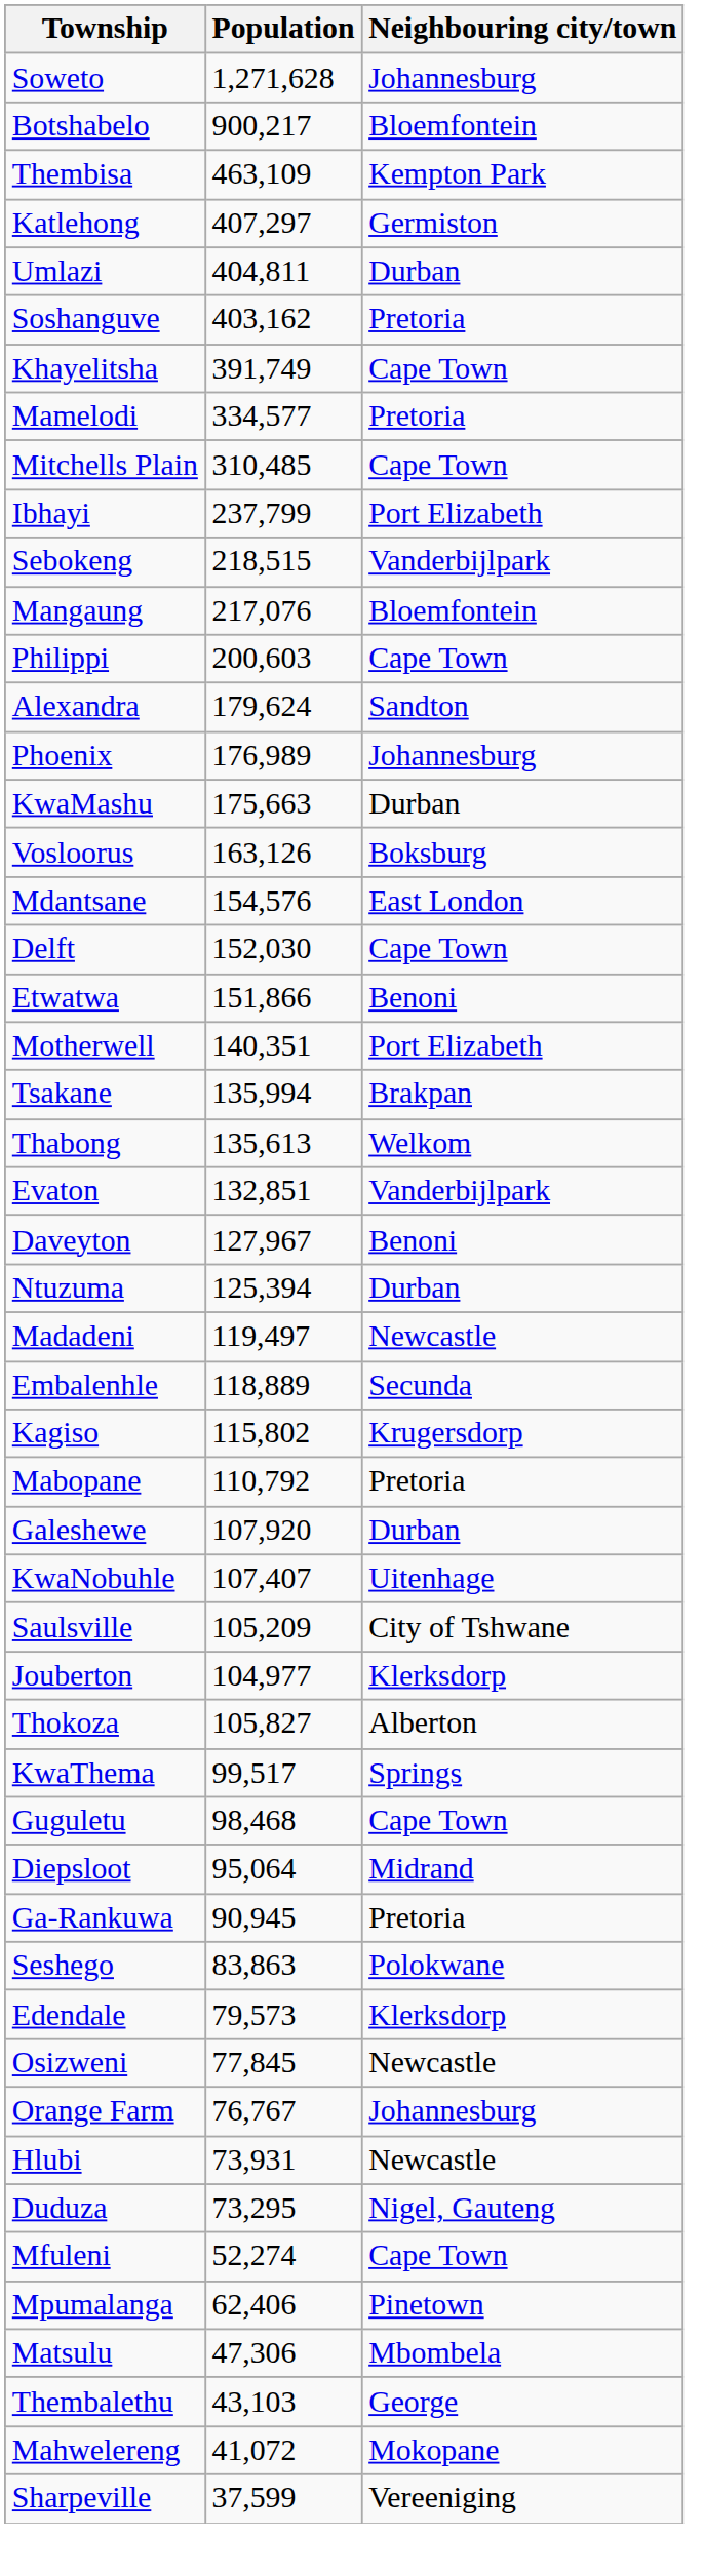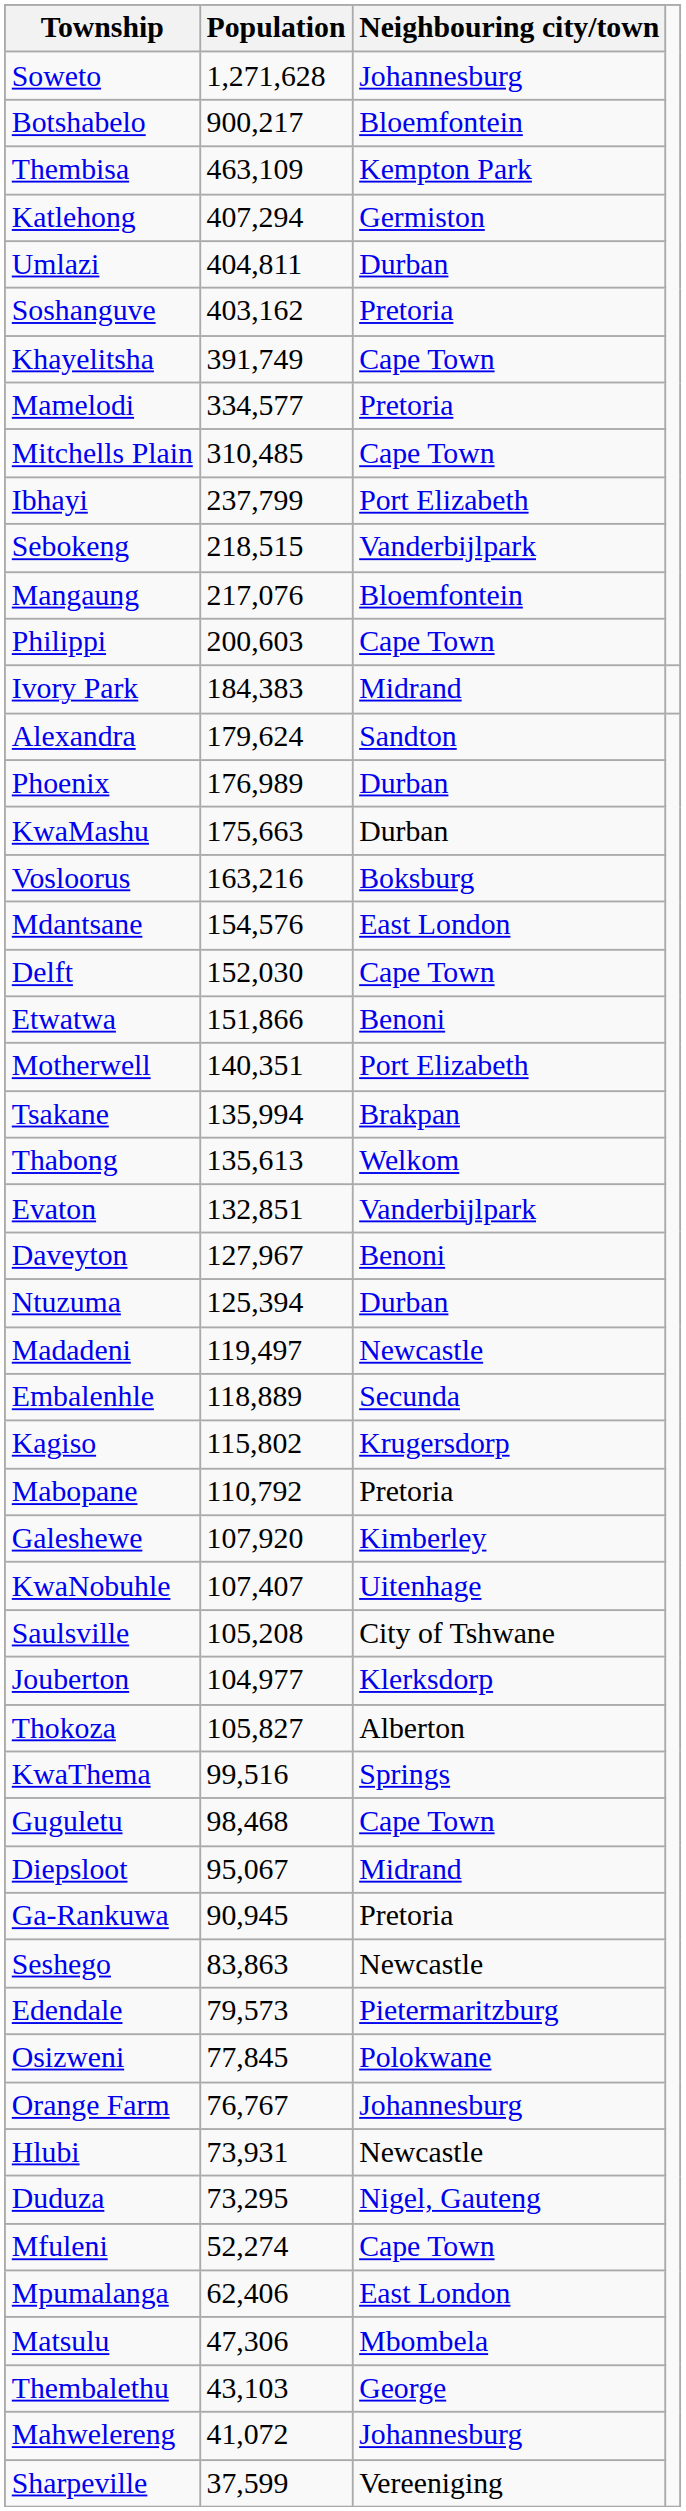 <table class="wikitable sortable">
 <tr>
 <th>Township</th>
 <th>Population</th>
 <th>Neighbouring city/town</th>
 </tr>
 <tr>
 <td><a href='#'>Soweto</a></td>
 <td>1,271,628</td>
 <td><a href='#'>Johannesburg</a></td>
 </tr>
 <tr>
 <td><a href='#'>Botshabelo</a></td>
 <td>900,217</td>
 <td><a href='#'>Bloemfontein</a></td>
 </tr>
 <tr>
 <td><a href='#'>Thembisa</a></td>
 <td>463,109</td>
 <td><a href='#'>Kempton Park</a></td>
 </tr>
 <tr>
 <td><a href='#'>Katlehong</a></td>
-<td>407,297</td>
+<td>407,294</td>
 <td><a href='#'>Germiston</a></td>
 </tr>
 <tr>
 <td><a href='#'>Umlazi</a></td>
 <td>404,811</td>
 <td><a href='#'>Durban</a></td>
 </tr>
 <tr>
 <td><a href='#'>Soshanguve</a></td>
 <td>403,162</td>
 <td><a href='#'>Pretoria</a></td>
 </tr>
 <tr>
 <td><a href='#'>Khayelitsha</a></td>
 <td>391,749</td>
 <td><a href='#'>Cape Town</a></td>
 </tr>
 <tr>
 <td><a href='#'>Mamelodi</a></td>
 <td>334,577</td>
 <td><a href='#'>Pretoria</a></td>
 </tr>
 <tr>
 <td><a href='#'>Mitchells Plain</a></td>
 <td>310,485</td>
 <td><a href='#'>Cape Town</a></td>
 </tr>
 <tr>
 <td><a href='#'>Ibhayi</a></td>
 <td>237,799</td>
 <td><a href='#'>Port Elizabeth</a></td>
 </tr>
 <tr>
 <td><a href='#'>Sebokeng</a></td>
 <td>218,515</td>
 <td><a href='#'>Vanderbijlpark</a></td>
 </tr>
 <tr>
 <td><a href='#'>Mangaung</a></td>
 <td>217,076</td>
 <td><a href='#'>Bloemfontein</a></td>
 </tr>
 <tr>
 <td><a href='#'>Philippi</a></td>
 <td>200,603</td>
 <td><a href='#'>Cape Town</a></td>
 </tr>
 <tr>
+<td><a href='#'>Ivory Park</a></td>
+<td>184,383</td>
+<td><a href='#'>Midrand</a></td>
+<td></td>
+</tr>
+<tr>
 <td><a href='#'>Alexandra</a></td>
 <td>179,624</td>
 <td><a href='#'>Sandton</a></td>
 </tr>
 <tr>
 <td><a href='#'>Phoenix</a></td>
 <td>176,989</td>
-<td><a href='#'>Johannesburg</a></td>
+<td><a href='#'>Durban</a></td>
 </tr>
 <tr>
 <td><a href='#'>KwaMashu</a></td>
 <td>175,663</td>
 <td>Durban</td>
 </tr>
 <tr>
 <td><a href='#'>Vosloorus</a></td>
-<td>163,126</td>
+<td>163,216</td>
 <td><a href='#'>Boksburg</a></td>
 </tr>
 <tr>
 <td><a href='#'>Mdantsane</a></td>
 <td>154,576</td>
 <td><a href='#'>East London</a></td>
 </tr>
 <tr>
 <td><a href='#'>Delft</a></td>
 <td>152,030</td>
 <td><a href='#'>Cape Town</a></td>
 </tr>
 <tr>
 <td><a href='#'>Etwatwa</a></td>
 <td>151,866</td>
 <td><a href='#'>Benoni</a></td>
 </tr>
 <tr>
 <td><a href='#'>Motherwell</a></td>
 <td>140,351</td>
 <td><a href='#'>Port Elizabeth</a></td>
 </tr>
 <tr>
 <td><a href='#'>Tsakane</a></td>
 <td>135,994</td>
 <td><a href='#'>Brakpan</a></td>
 </tr>
 <tr>
 <td><a href='#'>Thabong</a></td>
 <td>135,613</td>
 <td><a href='#'>Welkom</a></td>
 </tr>
 <tr>
 <td><a href='#'>Evaton</a></td>
 <td>132,851</td>
 <td><a href='#'>Vanderbijlpark</a></td>
 </tr>
 <tr>
 <td><a href='#'>Daveyton</a></td>
 <td>127,967</td>
 <td><a href='#'>Benoni</a></td>
 </tr>
 <tr>
 <td><a href='#'>Ntuzuma</a></td>
 <td>125,394</td>
 <td><a href='#'>Durban</a></td>
 </tr>
 <tr>
 <td><a href='#'>Madadeni</a></td>
 <td>119,497</td>
 <td><a href='#'>Newcastle</a></td>
 </tr>
 <tr>
 <td><a href='#'>Embalenhle</a></td>
 <td>118,889</td>
 <td><a href='#'>Secunda</a></td>
 </tr>
 <tr>
 <td><a href='#'>Kagiso</a></td>
 <td>115,802</td>
 <td><a href='#'>Krugersdorp</a></td>
 </tr>
 <tr>
 <td><a href='#'>Mabopane</a></td>
 <td>110,792</td>
 <td>Pretoria</td>
 </tr>
 <tr>
 <td><a href='#'>Galeshewe</a></td>
 <td>107,920</td>
-<td><a href='#'>Durban</a></td>
+<td><a href='#'>Kimberley</a></td>
 </tr>
 <tr>
 <td><a href='#'>KwaNobuhle</a></td>
 <td>107,407</td>
 <td><a href='#'>Uitenhage</a></td>
 </tr>
 <tr>
 <td><a href='#'>Saulsville</a></td>
-<td>105,209</td>
+<td>105,208</td>
 <td>City of Tshwane</td>
 </tr>
 <tr>
 <td><a href='#'>Jouberton</a></td>
 <td>104,977</td>
 <td><a href='#'>Klerksdorp</a></td>
 </tr>
 <tr>
 <td><a href='#'>Thokoza</a></td>
 <td>105,827</td>
 <td>Alberton</td>
 </tr>
 <tr>
 <td><a href='#'>KwaThema</a></td>
-<td>99,517</td>
+<td>99,516</td>
 <td><a href='#'>Springs</a></td>
 </tr>
 <tr>
 <td><a href='#'>Guguletu</a></td>
 <td>98,468</td>
 <td><a href='#'>Cape Town</a></td>
 </tr>
 <tr>
 <td><a href='#'>Diepsloot</a></td>
-<td>95,064</td>
+<td>95,067</td>
 <td><a href='#'>Midrand</a></td>
 </tr>
 <tr>
 <td><a href='#'>Ga-Rankuwa</a></td>
 <td>90,945</td>
 <td>Pretoria</td>
 </tr>
 <tr>
 <td><a href='#'>Seshego</a></td>
 <td>83,863</td>
-<td><a href='#'>Polokwane</a></td>
+<td>Newcastle</td>
 </tr>
 <tr>
 <td><a href='#'>Edendale</a></td>
 <td>79,573</td>
-<td><a href='#'>Klerksdorp</a></td>
+<td><a href='#'>Pietermaritzburg</a></td>
 </tr>
 <tr>
 <td><a href='#'>Osizweni</a></td>
 <td>77,845</td>
-<td>Newcastle</td>
+<td><a href='#'>Polokwane</a></td>
 </tr>
 <tr>
 <td><a href='#'>Orange Farm</a></td>
 <td>76,767</td>
 <td><a href='#'>Johannesburg</a></td>
 </tr>
 <tr>
 <td><a href='#'>Hlubi</a></td>
 <td>73,931</td>
 <td>Newcastle</td>
 </tr>
 <tr>
 <td><a href='#'>Duduza</a></td>
 <td>73,295</td>
 <td><a href='#'>Nigel, Gauteng</a></td>
 </tr>
 <tr>
 <td><a href='#'>Mfuleni</a></td>
 <td>52,274</td>
 <td><a href='#'>Cape Town</a></td>
 </tr>
 <tr>
 <td><a href='#'>Mpumalanga</a></td>
 <td>62,406</td>
-<td><a href='#'>Pinetown</a></td>
+<td><a href='#'>East London</a></td>
 </tr>
 <tr>
 <td><a href='#'>Matsulu</a></td>
 <td>47,306</td>
 <td><a href='#'>Mbombela</a></td>
 </tr>
 <tr>
 <td><a href='#'>Thembalethu</a></td>
 <td>43,103</td>
 <td><a href='#'>George</a></td>
 </tr>
 <tr>
 <td><a href='#'>Mahwelereng</a></td>
 <td>41,072</td>
-<td><a href='#'>Mokopane</a></td>
+<td><a href='#'>Johannesburg</a></td>
 </tr>
 <tr>
 <td><a href='#'>Sharpeville</a></td>
 <td>37,599</td>
 <td>Vereeniging</td>
 </tr>
 </table>
